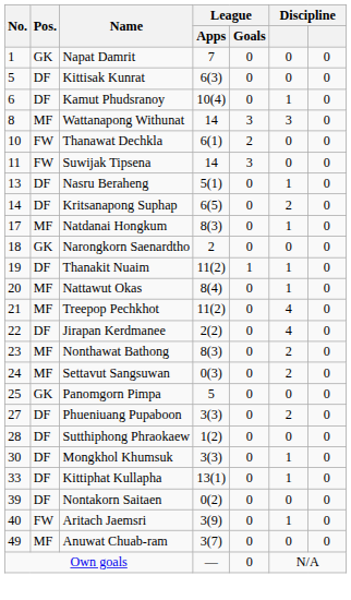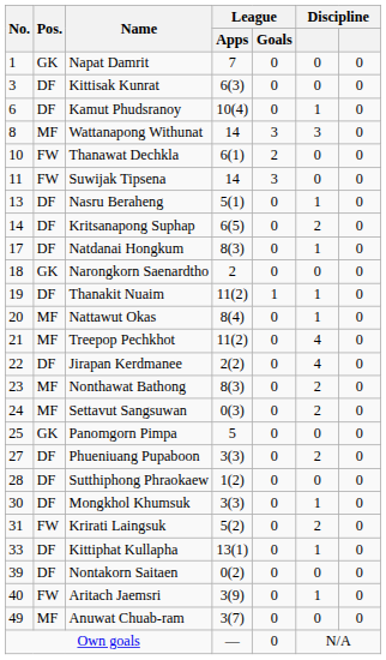 <table class="wikitable sortable" style="text-align:center">
 <tr>
 <th rowspan="2">No.</th>
 <th rowspan="2">Pos.</th>
 <th rowspan="2">Name</th>
 <th colspan="2" width="85">League</th>
 <th colspan="2" width="85">Discipline</th>
 </tr>
 <tr>
 <th>Apps</th>
 <th>Goals</th>
 <th></th>
 <th></th>
 </tr>
 <tr>
 <td align="left">1</td>
 <td align="left">GK</td>
 <td align="left">Napat Damrit</td>
 <td>7</td>
 <td>0</td>
 <td>0</td>
 <td>0</td>
 </tr>
 <tr>
-<td align="left">5</td>
+<td align="left">3</td>
 <td align="left">DF</td>
 <td align="left">Kittisak Kunrat</td>
 <td>6(3)</td>
 <td>0</td>
 <td>0</td>
 <td>0</td>
 </tr>
 <tr>
 <td align="left">6</td>
 <td align="left">DF</td>
 <td align="left">Kamut Phudsranoy</td>
 <td>10(4)</td>
 <td>0</td>
 <td>1</td>
 <td>0</td>
 </tr>
 <tr>
 <td align="left">8</td>
 <td align="left">MF</td>
 <td align="left">Wattanapong Withunat</td>
 <td>14</td>
 <td>3</td>
 <td>3</td>
 <td>0</td>
 </tr>
 <tr>
 <td align="left">10</td>
 <td align="left">FW</td>
 <td align="left">Thanawat Dechkla</td>
 <td>6(1)</td>
 <td>2</td>
 <td>0</td>
 <td>0</td>
 </tr>
 <tr>
 <td align="left">11</td>
 <td align="left">FW</td>
 <td align="left">Suwijak Tipsena</td>
 <td>14</td>
 <td>3</td>
 <td>0</td>
 <td>0</td>
 </tr>
 <tr>
 <td align="left">13</td>
 <td align="left">DF</td>
 <td align="left">Nasru Beraheng</td>
 <td>5(1)</td>
 <td>0</td>
 <td>1</td>
 <td>0</td>
 </tr>
 <tr>
 <td align="left">14</td>
 <td align="left">DF</td>
 <td align="left">Kritsanapong Suphap</td>
 <td>6(5)</td>
 <td>0</td>
 <td>2</td>
 <td>0</td>
 </tr>
 <tr>
 <td align="left">17</td>
-<td align="left">MF</td>
+<td align="left">DF</td>
 <td align="left">Natdanai Hongkum</td>
 <td>8(3)</td>
 <td>0</td>
 <td>1</td>
 <td>0</td>
 </tr>
 <tr>
 <td align="left">18</td>
 <td align="left">GK</td>
 <td align="left">Narongkorn Saenardtho</td>
 <td>2</td>
 <td>0</td>
 <td>0</td>
 <td>0</td>
 </tr>
 <tr>
 <td align="left">19</td>
 <td align="left">DF</td>
 <td align="left">Thanakit Nuaim</td>
 <td>11(2)</td>
 <td>1</td>
 <td>1</td>
 <td>0</td>
 </tr>
 <tr>
 <td align="left">20</td>
 <td align="left">MF</td>
 <td align="left">Nattawut Okas</td>
 <td>8(4)</td>
 <td>0</td>
 <td>1</td>
 <td>0</td>
 </tr>
 <tr>
 <td align="left">21</td>
 <td align="left">MF</td>
 <td align="left">Treepop Pechkhot</td>
 <td>11(2)</td>
 <td>0</td>
 <td>4</td>
 <td>0</td>
 </tr>
 <tr>
 <td align="left">22</td>
 <td align="left">DF</td>
 <td align="left">Jirapan Kerdmanee</td>
 <td>2(2)</td>
 <td>0</td>
 <td>4</td>
 <td>0</td>
 </tr>
 <tr>
 <td align="left">23</td>
 <td align="left">MF</td>
 <td align="left">Nonthawat Bathong</td>
 <td>8(3)</td>
 <td>0</td>
 <td>2</td>
 <td>0</td>
 </tr>
 <tr>
 <td align="left">24</td>
 <td align="left">MF</td>
 <td align="left">Settavut Sangsuwan</td>
 <td>0(3)</td>
 <td>0</td>
 <td>2</td>
 <td>0</td>
 </tr>
 <tr>
 <td align="left">25</td>
 <td align="left">GK</td>
 <td align="left">Panomgorn Pimpa</td>
 <td>5</td>
 <td>0</td>
 <td>0</td>
 <td>0</td>
 </tr>
 <tr>
 <td align="left">27</td>
 <td align="left">DF</td>
 <td align="left">Phueniuang Pupaboon</td>
 <td>3(3)</td>
 <td>0</td>
 <td>2</td>
 <td>0</td>
 </tr>
 <tr>
 <td align="left">28</td>
 <td align="left">DF</td>
 <td align="left">Sutthiphong Phraokaew</td>
 <td>1(2)</td>
 <td>0</td>
 <td>0</td>
 <td>0</td>
 </tr>
 <tr>
 <td align="left">30</td>
 <td align="left">DF</td>
 <td align="left">Mongkhol Khumsuk</td>
 <td>3(3)</td>
 <td>0</td>
 <td>1</td>
 <td>0</td>
 </tr>
 <tr>
+<td align="left">31</td>
+<td align="left">FW</td>
+<td align="left">Krirati Laingsuk</td>
+<td>5(2)</td>
+<td>0</td>
+<td>2</td>
+<td>0</td>
+</tr>
+<tr>
 <td align="left">33</td>
 <td align="left">DF</td>
 <td align="left">Kittiphat Kullapha</td>
 <td>13(1)</td>
 <td>0</td>
 <td>1</td>
 <td>0</td>
 </tr>
 <tr>
 <td align="left">39</td>
 <td align="left">DF</td>
 <td align="left">Nontakorn Saitaen</td>
 <td>0(2)</td>
 <td>0</td>
 <td>0</td>
 <td>0</td>
 </tr>
 <tr>
 <td align="left">40</td>
 <td align="left">FW</td>
 <td align="left">Aritach Jaemsri</td>
 <td>3(9)</td>
 <td>0</td>
 <td>1</td>
 <td>0</td>
 </tr>
 <tr>
 <td align="left">49</td>
 <td align="left">MF</td>
 <td align="left">Anuwat Chuab-ram</td>
 <td>3(7)</td>
 <td>0</td>
 <td>0</td>
 <td>0</td>
 </tr>
 <tr>
 <td colspan="3" align="center"><a href='#'>Own goals</a></td>
 <td>—</td>
 <td>0</td>
 <td colspan=2>N/A</td>
 </tr>
 </table>
